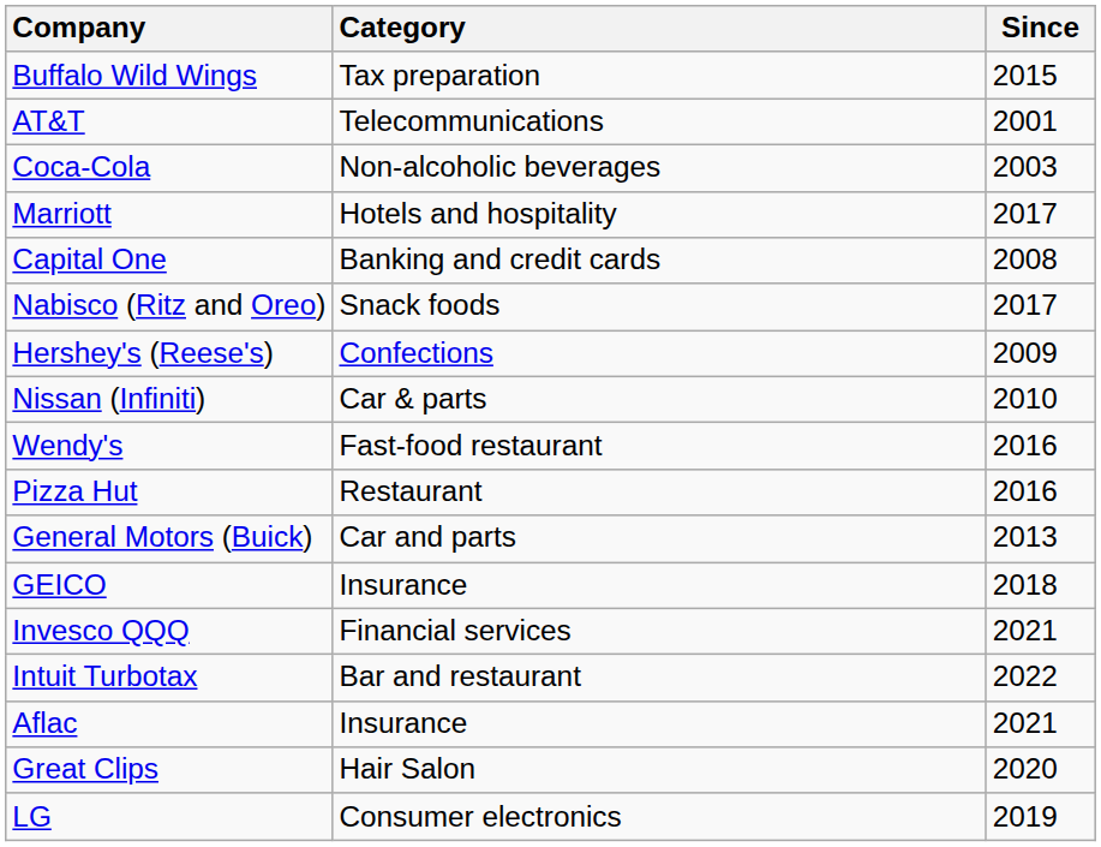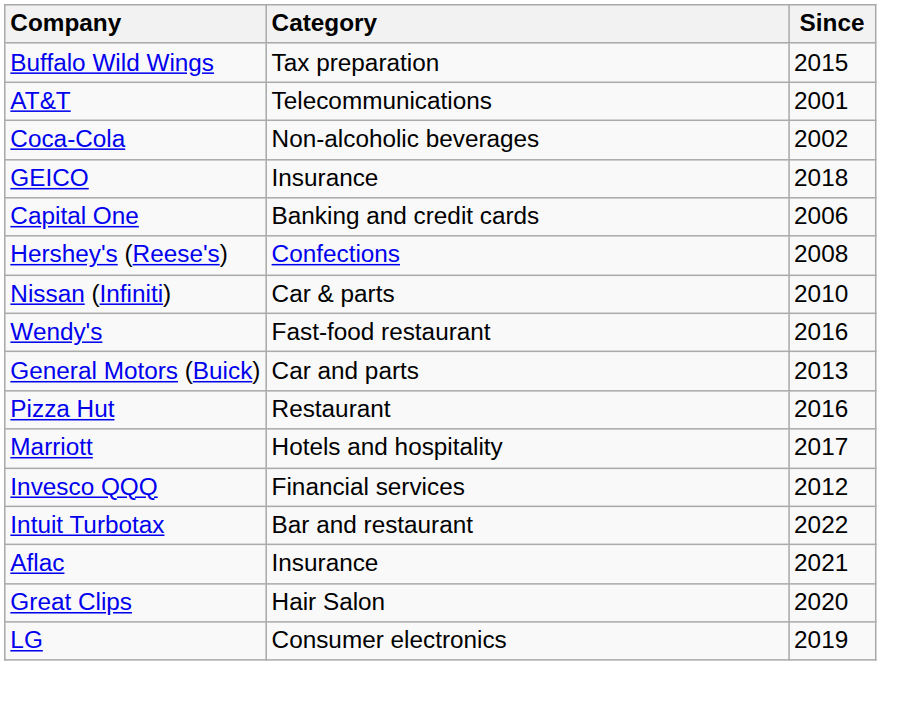 <table class="wikitable" |>
 <tr>
 <th style="width:30%; text-align:left;">Company</th>
 <th style="width:60%; text-align:left;">Category</th>
 <th style="width:10%; text-align:center;">Since</th>
 </tr>
 <tr>
 <td><a href='#'>Buffalo Wild Wings</a></td>
 <td>Tax preparation</td>
 <td>2015</td>
 </tr>
 <tr>
 <td><a href='#'>AT&T</a></td>
 <td>Telecommunications</td>
 <td>2001</td>
 </tr>
 <tr>
 <td><a href='#'>Coca-Cola</a></td>
 <td>Non-alcoholic beverages</td>
-<td>2003</td>
+<td>2002</td>
 </tr>
 <tr>
-<td><a href='#'>Marriott</a></td>
-<td>Hotels and hospitality</td>
-<td>2017</td>
+<td><a href='#'>GEICO</a></td>
+<td>Insurance</td>
+<td>2018</td>
 </tr>
 <tr>
 <td><a href='#'>Capital One</a></td>
 <td>Banking and credit cards</td>
-<td>2008</td>
-</tr>
-<tr>
-<td><a href='#'>Nabisco</a> (<a href='#'>Ritz</a> and <a href='#'>Oreo</a>)</td>
-<td>Snack foods</td>
-<td>2017</td>
+<td>2006</td>
 </tr>
 <tr>
 <td><a href='#'>Hershey's</a> (<a href='#'>Reese's</a>)</td>
 <td><a href='#'>Confections</a></td>
-<td>2009</td>
+<td>2008</td>
 </tr>
 <tr>
 <td><a href='#'>Nissan</a> (<a href='#'>Infiniti</a>)</td>
 <td>Car & parts</td>
 <td>2010</td>
 </tr>
 <tr>
 <td><a href='#'>Wendy's</a></td>
 <td>Fast-food restaurant</td>
 <td>2016</td>
 </tr>
 <tr>
+<td><a href='#'>General Motors</a> (<a href='#'>Buick</a>)</td>
+<td>Car and parts</td>
+<td>2013</td>
+</tr>
+<tr>
 <td><a href='#'>Pizza Hut</a></td>
 <td>Restaurant</td>
 <td>2016</td>
 </tr>
 <tr>
-<td><a href='#'>General Motors</a> (<a href='#'>Buick</a>)</td>
-<td>Car and parts</td>
-<td>2013</td>
-</tr>
-<tr>
-<td><a href='#'>GEICO</a></td>
-<td>Insurance</td>
-<td>2018</td>
+<td><a href='#'>Marriott</a></td>
+<td>Hotels and hospitality</td>
+<td>2017</td>
 </tr>
 <tr>
 <td><a href='#'>Invesco QQQ</a></td>
 <td>Financial services</td>
-<td>2021</td>
+<td>2012</td>
 </tr>
 <tr>
 <td><a href='#'>Intuit Turbotax</a></td>
 <td>Bar and restaurant</td>
 <td>2022</td>
 </tr>
 <tr>
 <td><a href='#'>Aflac</a></td>
 <td>Insurance</td>
 <td>2021</td>
 </tr>
 <tr>
 <td><a href='#'>Great Clips</a></td>
 <td>Hair Salon</td>
 <td>2020</td>
 </tr>
 <tr>
 <td><a href='#'>LG</a></td>
 <td>Consumer electronics</td>
 <td>2019</td>
 </tr>
 </table>
